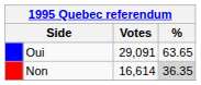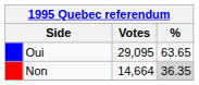 <table class="wikitable" style="font-size: 95%; clear:both">
 <tr style="background-color:#E9E9E9">
 <th colspan=4><a href='#'>1995 Quebec referendum</a></th>
 </tr>
 <tr style="background-color:#E9E9E9">
 <th colspan=2 style="width: 130px">Side</th>
 <th style="width: 50px">Votes</th>
 <th style="width: 40px">%</th>
 </tr>
 <tr>
 <td bgcolor="blue"></td>
 <td>Oui</td>
-<td align="right">29,091</td>
+<td align="right">29,095</td>
 <td align="right">63.65</td>
 </tr>
 <tr>
 <td bgcolor="red"></td>
 <td>Non</td>
-<td align="right">16,614</td>
+<td align="right">14,664</td>
 <td align="right" style="background: lightgrey;">36.35</td>
 </tr>
 <tr>
 </tr>
 </table>
